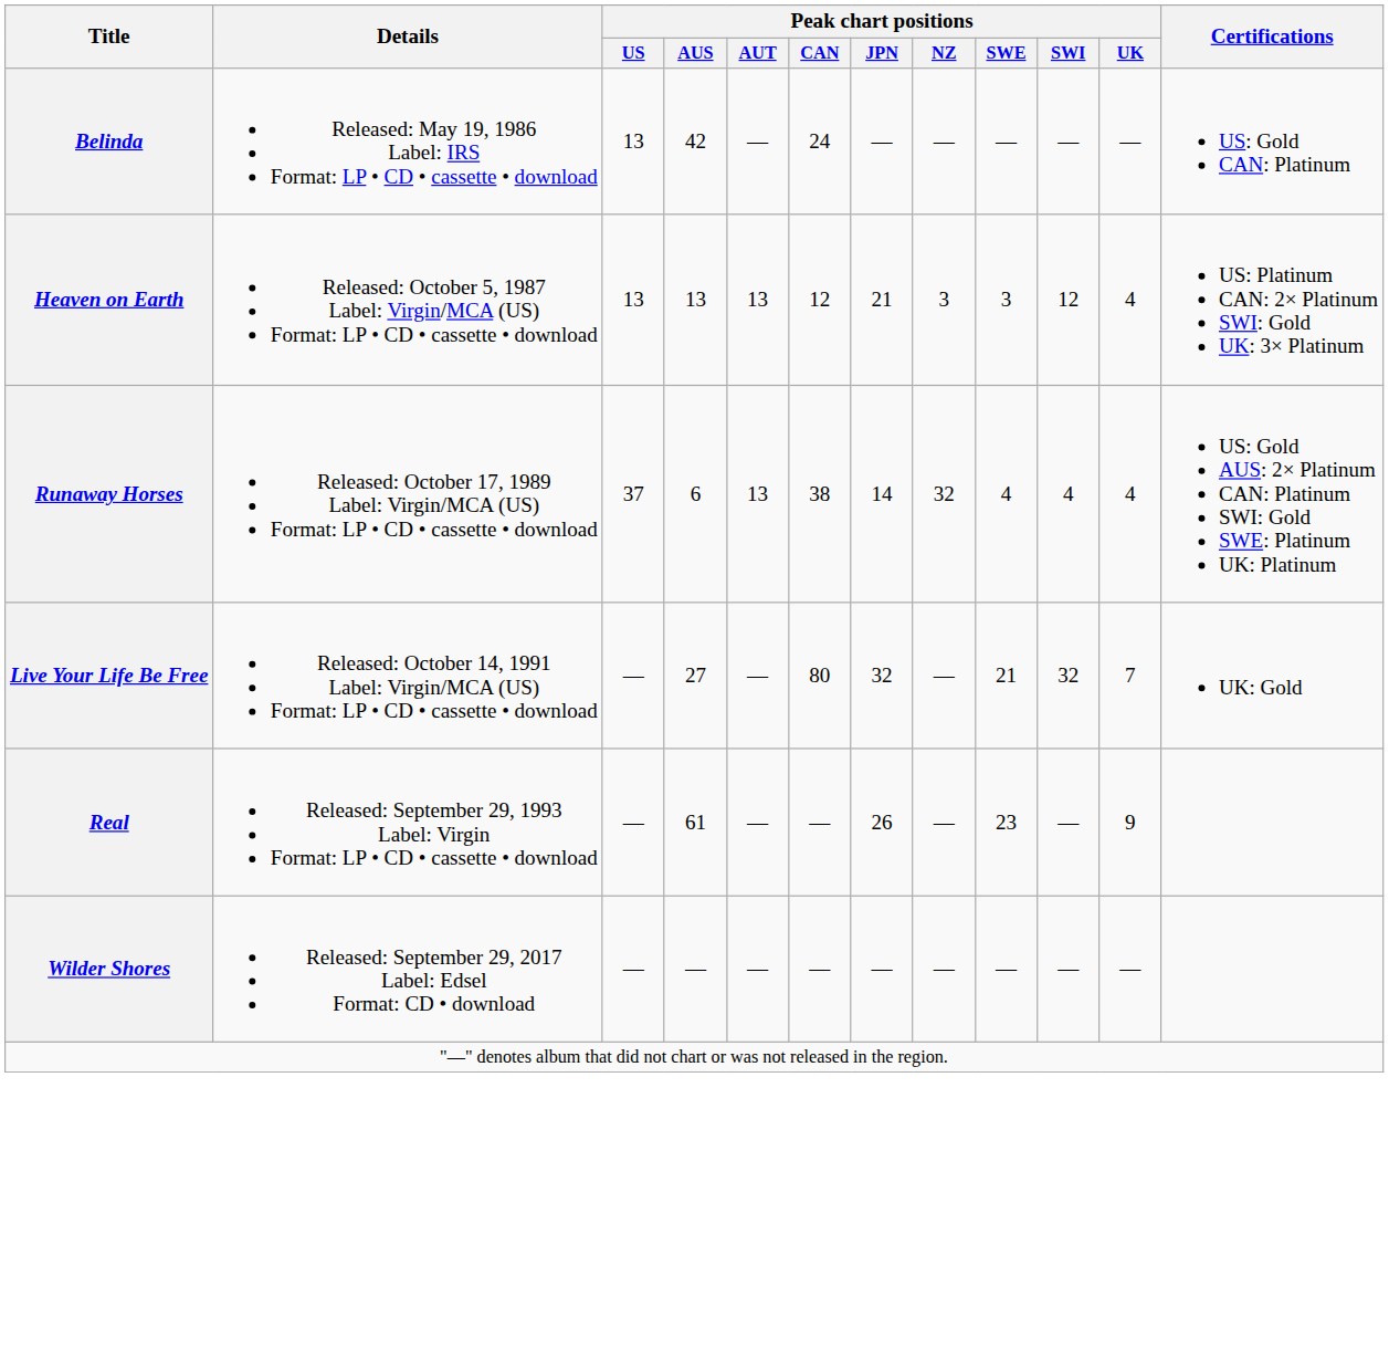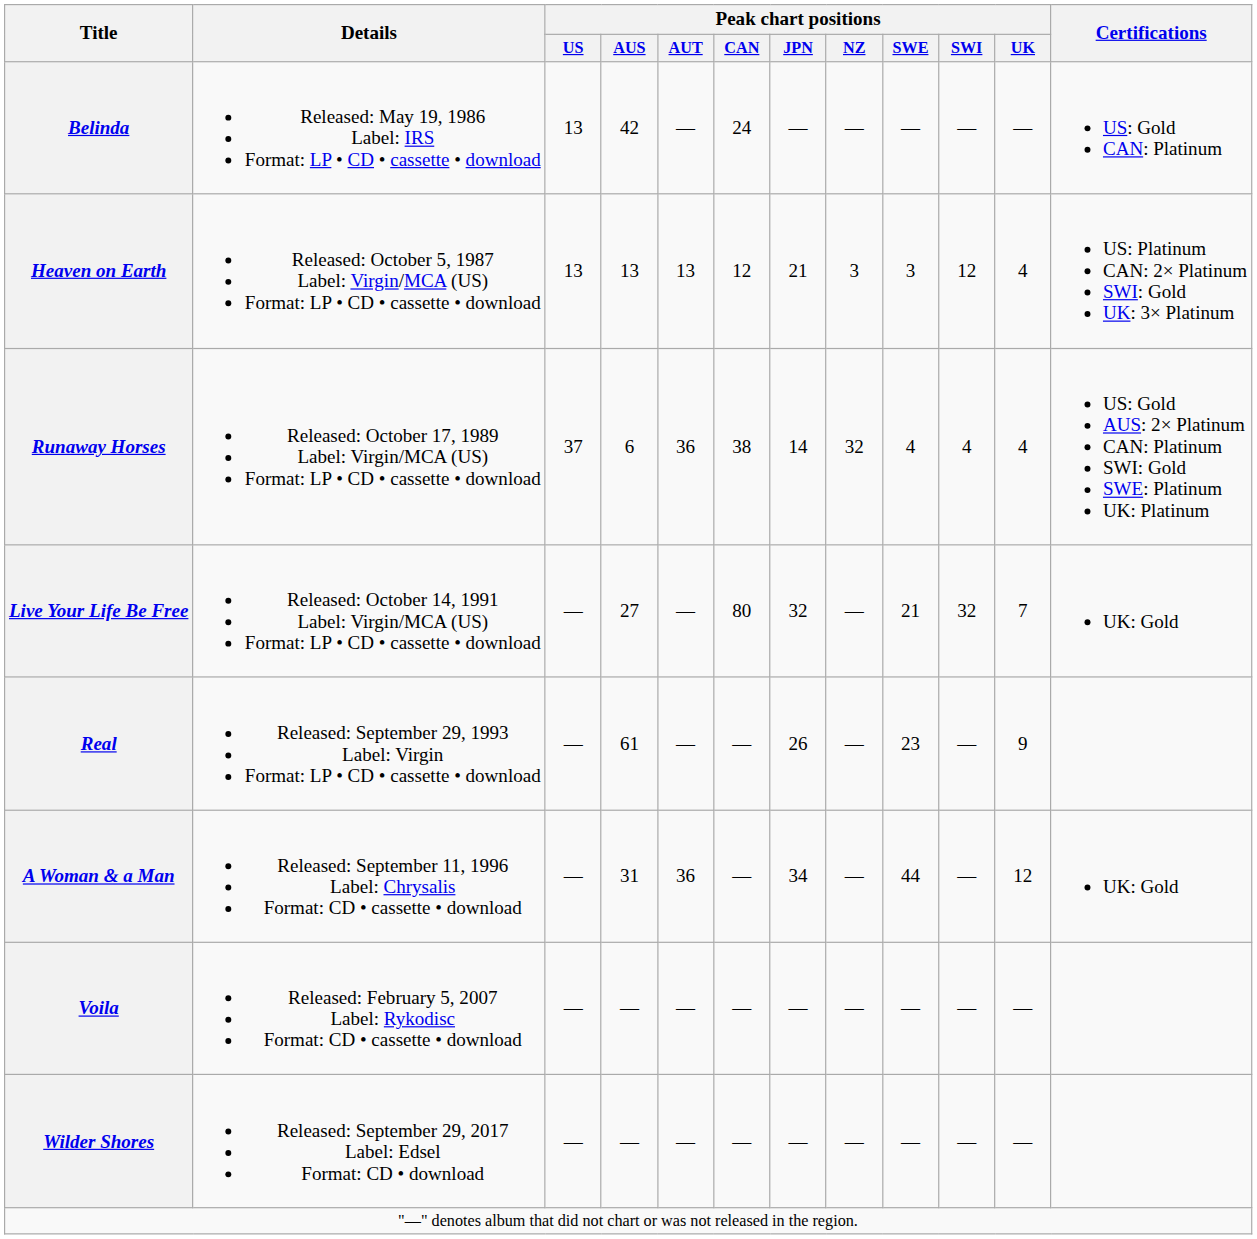 <table class="wikitable plainrowheaders" style=text-align:center;>
 <tr>
 <th scope="col" rowspan="2">Title</th>
 <th scope="col" rowspan="2">Details</th>
 <th colspan="9">Peak chart positions</th>
 <th rowspan="2"><a href='#'>Certifications</a></th>
 </tr>
 <tr>
 <th style="width:3em;font-size:85%"><a href='#'>US</a><br></th>
 <th style="width:3em;font-size:85%"><a href='#'>AUS</a><br></th>
 <th style="width:3em;font-size:85%"><a href='#'>AUT</a><br></th>
 <th style="width:3em;font-size:85%"><a href='#'>CAN</a><br></th>
 <th style="width:3em;font-size:85%"><a href='#'>JPN</a><br></th>
 <th style="width:3em;font-size:85%"><a href='#'>NZ</a><br></th>
 <th style="width:3em;font-size:85%"><a href='#'>SWE</a><br></th>
 <th style="width:3em;font-size:85%"><a href='#'>SWI</a><br></th>
 <th style="width:3em;font-size:85%"><a href='#'>UK</a><br></th>
 </tr>
 <tr>
 <th scope="row"><em><a href='#'>Belinda</a></em></th>
 <td><br><ul><li>Released: May 19, 1986</li><li>Label: <a href='#'>IRS</a></li><li>Format: <a href='#'>LP</a> • <a href='#'>CD</a> • <a href='#'>cassette</a> • <a href='#'>download</a></li></ul></td>
 <td>13</td>
 <td>42</td>
 <td>—</td>
 <td>24</td>
 <td>—</td>
 <td>—</td>
 <td>—</td>
 <td>—</td>
 <td>—</td>
 <td align=left><br><ul><li><a href='#'>US</a>: Gold</li><li><a href='#'>CAN</a>: Platinum</li></ul></td>
 </tr>
 <tr>
 <th scope="row"><em><a href='#'>Heaven on Earth</a></em></th>
 <td><br><ul><li>Released: October 5, 1987</li><li>Label: <a href='#'>Virgin</a>/<a href='#'>MCA</a> <span>(US)</span></li><li>Format: LP • CD • cassette • download</li></ul></td>
 <td>13</td>
 <td>13</td>
 <td>13</td>
 <td>12</td>
 <td>21</td>
 <td>3</td>
 <td>3</td>
 <td>12</td>
 <td>4</td>
 <td align=left><br><ul><li>US: Platinum</li><li>CAN: 2× Platinum</li><li><a href='#'>SWI</a>: Gold</li><li><a href='#'>UK</a>: 3× Platinum</li></ul></td>
 </tr>
 <tr>
 <th scope="row"><em><a href='#'>Runaway Horses</a></em></th>
 <td><br><ul><li>Released: October 17, 1989</li><li>Label: Virgin/MCA <span>(US)</span></li><li>Format: LP • CD • cassette • download</li></ul></td>
 <td>37</td>
 <td>6</td>
-<td>13</td>
+<td>36</td>
 <td>38</td>
 <td>14</td>
 <td>32</td>
 <td>4</td>
 <td>4</td>
 <td>4</td>
 <td align=left><br><ul><li>US: Gold</li><li><a href='#'>AUS</a>: 2× Platinum</li><li>CAN: Platinum</li><li>SWI: Gold</li><li><a href='#'>SWE</a>: Platinum</li><li>UK: Platinum</li></ul></td>
 </tr>
 <tr>
 <th scope="row"><em><a href='#'>Live Your Life Be Free</a></em></th>
 <td><br><ul><li>Released: October 14, 1991</li><li>Label: Virgin/MCA <span>(US)</span></li><li>Format: LP • CD • cassette • download</li></ul></td>
 <td>—</td>
 <td>27</td>
 <td>—</td>
 <td>80</td>
 <td>32</td>
 <td>—</td>
 <td>21</td>
 <td>32</td>
 <td>7</td>
 <td align=left><br><ul><li>UK: Gold</li></ul></td>
 </tr>
 <tr>
 <th scope="row"><em><a href='#'>Real</a></em></th>
 <td><br><ul><li>Released: September 29, 1993</li><li>Label: Virgin</li><li>Format: LP • CD • cassette • download</li></ul></td>
 <td>—</td>
 <td>61</td>
 <td>—</td>
 <td>—</td>
 <td>26</td>
 <td>—</td>
 <td>23</td>
 <td>—</td>
 <td>9</td>
 <td align=left></td>
 </tr>
 <tr>
+<th scope="row"><em><a href='#'>A Woman & a Man</a></em></th>
+<td><br><ul><li>Released: September 11, 1996</li><li>Label: <a href='#'>Chrysalis</a></li><li>Format: CD • cassette • download</li></ul></td>
+<td>—</td>
+<td>31</td>
+<td>36</td>
+<td>—</td>
+<td>34</td>
+<td>—</td>
+<td>44</td>
+<td>—</td>
+<td>12</td>
+<td align=left><br><ul><li>UK: Gold</li></ul></td>
+</tr>
+<tr>
+<th scope="row"><em><a href='#'>Voila</a></em></th>
+<td><br><ul><li>Released: February 5, 2007</li><li>Label: <a href='#'>Rykodisc</a></li><li>Format: CD • cassette • download</li></ul></td>
+<td>—</td>
+<td>—</td>
+<td>—</td>
+<td>—</td>
+<td>—</td>
+<td>—</td>
+<td>—</td>
+<td>—</td>
+<td>—</td>
+<td align=left></td>
+</tr>
+<tr>
 <th scope="row"><em><a href='#'>Wilder Shores</a></em></th>
 <td><br><ul><li>Released: September 29, 2017</li><li>Label: Edsel</li><li>Format: CD • download</li></ul></td>
 <td>—</td>
 <td>—</td>
 <td>—</td>
 <td>—</td>
 <td>—</td>
 <td>—</td>
 <td>—</td>
 <td>—</td>
 <td>—</td>
 <td align=left></td>
 </tr>
 <tr>
 <td colspan=12 style="font-size:85%">"—" denotes album that did not chart or was not released in the region.</td>
 </tr>
 </table>
